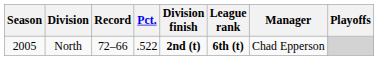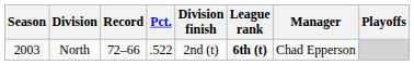 <table class="wikitable" style="text-align:center">
 <tr>
 <th>Season</th>
 <th>Division</th>
 <th>Record</th>
 <th><a href='#'>Pct.</a></th>
 <th>Division<br>finish</th>
 <th>League<br>rank</th>
 <th>Manager</th>
 <th>Playoffs</th>
 </tr>
 <tr>
-<td>2005</td>
+<td>2003</td>
 <td>North</td>
 <td>72–66</td>
 <td>.522</td>
-<td><strong>2nd (t)</strong></td>
+<td>2nd (t)</td>
 <td><strong>6th (t)</strong></td>
 <td>Chad Epperson</td>
 <td bgcolor=lightgrey> </td>
 </tr>
 </table>
